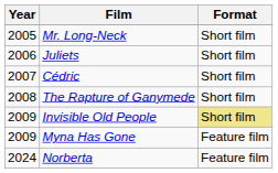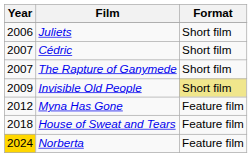 <table class="wikitable">
 <tr>
 <th>Year</th>
 <th>Film</th>
 <th>Format</th>
 </tr>
 <tr>
-</tr>
-<tr 2005 El Señor Cuello-Largo Sadrac González y Sonia Escolano>
-<td>2005</td>
-<td><em><a href='#'>Mr. Long-Neck</a></em></td>
-<td>Short film</td>
 </tr>
 <tr>
 <td>2006</td>
 <td><em><a href='#'>Juliets</a></em></td>
 <td>Short film</td>
 </tr>
 <tr>
 <td>2007</td>
 <td><em><a href='#'>Cédric</a></em></td>
 <td>Short film</td>
 </tr>
 <tr>
-<td>2008</td>
+<td>2007</td>
 <td><em><a href='#'>The Rapture of Ganymede</a></em></td>
 <td>Short film</td>
 </tr>
 <tr>
 <td>2009</td>
 <td><em><a href='#'>Invisible Old People</a></em></td>
 <td style="background: khaki;">Short film</td>
 </tr>
 <tr>
-<td>2009</td>
+<td>2012</td>
 <td><em><a href='#'>Myna Has Gone</a></em></td>
 <td>Feature film</td>
 </tr>
 <tr>
-<td>2024</td>
+<td>2018</td>
+<td><em><a href='#'>House of Sweat and Tears</a></em></td>
+<td>Feature film</td>
+</tr>
+<tr>
+<td style="background: gold;">2024</td>
 <td><em><a href='#'>Norberta</a></em></td>
 <td>Feature film</td>
 </tr>
 </table>
